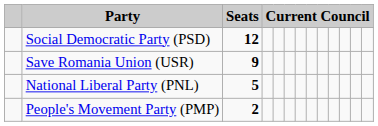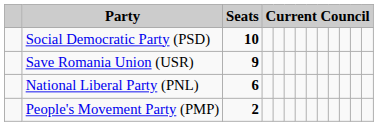 <table class="wikitable">
 <tr>
 <th style="background:#ccc">   </th>
 <th style="background:#ccc">Party</th>
 <th style="background:#ccc">Seats</th>
 <th style="background:#ccc" colspan="18">Current Council</th>
 </tr>
 <tr>
 <td>  </td>
 <td><a href='#'>Social Democratic Party</a> (PSD)</td>
-<td style="text-align: right"><strong>12</strong></td>
+<td style="text-align: right"><strong>10</strong></td>
 <td>  </td>
 <td>  </td>
 <td>  </td>
 <td>  </td>
 <td>  </td>
 <td>  </td>
 <td>  </td>
 <td>  </td>
 <td>  </td>
 <td>  </td>
 </tr>
 <tr>
 <td>  </td>
 <td><a href='#'>Save Romania Union</a> (USR)</td>
 <td style="text-align: right"><strong>9</strong></td>
 <td>  </td>
 <td>  </td>
 <td>  </td>
 <td>  </td>
 <td>  </td>
 <td>  </td>
 <td>  </td>
 <td>  </td>
 <td>  </td>
 <td> </td>
 </tr>
 <tr>
 <td>  </td>
 <td><a href='#'>National Liberal Party</a> (PNL)</td>
-<td style="text-align: right"><strong>5</strong></td>
+<td style="text-align: right"><strong>6</strong></td>
 <td>  </td>
 <td>  </td>
 <td>  </td>
 <td>  </td>
 <td>  </td>
 <td>  </td>
 <td> </td>
 <td> </td>
 <td> </td>
 <td> </td>
 </tr>
 <tr>
 <td>  </td>
 <td><a href='#'>People's Movement Party</a> (PMP)</td>
 <td style="text-align: right"><strong>2</strong></td>
 <td>  </td>
 <td>  </td>
 <td> </td>
 <td> </td>
 <td> </td>
 <td> </td>
 <td> </td>
 <td> </td>
 <td> </td>
 <td> </td>
 </tr>
 </table>
